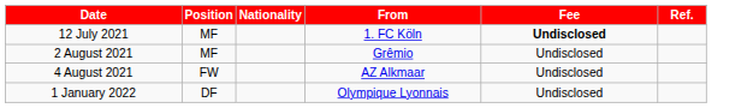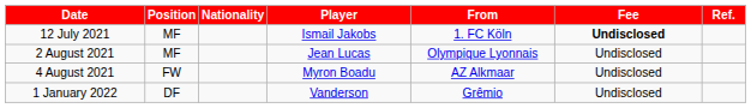 <table class="wikitable"  style="text-align:center; font-size:90%; ">
 <tr>
 <th style="background:#ff0000; color:white; width:200px;">Date</th>
 <th style="background:#ff0000; color:white; width:50px;">Position</th>
 <th style="background:#ff0000; color:white; width:50px;">Nationality</th>
+<th style="background:#ff0000; color:white; width:200px;">Player</th>
 <th style="background:#ff0000; color:white; width:200px;">From</th>
 <th style="background:#ff0000; color:white; width:200px;">Fee</th>
 <th style="background:#ff0000; color:white; width:50px;">Ref.</th>
 </tr>
 <tr>
 <td>12 July 2021</td>
 <td>MF</td>
 <td></td>
+<td><a href='#'>Ismail Jakobs</a></td>
 <td><a href='#'>1. FC Köln</a></td>
 <td><strong>Undisclosed</strong></td>
 <td></td>
 </tr>
 <tr>
 <td>2 August 2021</td>
 <td>MF</td>
 <td></td>
-<td><a href='#'>Grêmio</a></td>
+<td><a href='#'>Jean Lucas</a></td>
+<td><a href='#'>Olympique Lyonnais</a></td>
 <td>Undisclosed</td>
 <td></td>
 </tr>
 <tr>
 <td>4 August 2021</td>
 <td>FW</td>
 <td></td>
+<td><a href='#'>Myron Boadu</a></td>
 <td><a href='#'>AZ Alkmaar</a></td>
 <td>Undisclosed</td>
 <td></td>
 </tr>
 <tr>
 <td>1 January 2022</td>
 <td>DF</td>
 <td></td>
-<td><a href='#'>Olympique Lyonnais</a></td>
+<td><a href='#'>Vanderson</a></td>
+<td><a href='#'>Grêmio</a></td>
 <td>Undisclosed</td>
 <td></td>
 </tr>
 </table>
